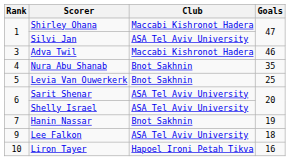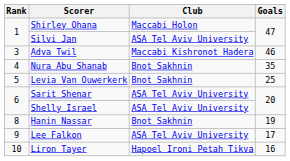 <table class="wikitable" style="text-align:center">
 <tr>
 <th>Rank</th>
 <th>Scorer</th>
 <th>Club</th>
 <th>Goals</th>
 </tr>
 <tr>
 <td rowspan=2>1</td>
 <td align="left"><a href='#'>Shirley Ohana</a></td>
-<td align="left"><a href='#'>Maccabi Kishronot Hadera</a></td>
+<td align="left"><a href='#'>Maccabi Holon</a></td>
 <td rowspan=2>47</td>
 </tr>
 <tr>
 <td align="left"><a href='#'>Silvi Jan</a></td>
 <td align="left"><a href='#'>ASA Tel Aviv University</a></td>
 </tr>
 <tr>
 <td>3</td>
 <td align="left"><a href='#'>Adva Twil</a></td>
 <td align="left"><a href='#'>Maccabi Kishronot Hadera</a></td>
 <td>46</td>
 </tr>
 <tr>
 <td>4</td>
 <td align="left"><a href='#'>Nura Abu Shanab</a></td>
 <td align="left"><a href='#'>Bnot Sakhnin</a></td>
 <td>35</td>
 </tr>
 <tr>
 <td>5</td>
 <td align="left"><a href='#'>Levia Van Ouwerkerk</a></td>
 <td align="left"><a href='#'>Bnot Sakhnin</a></td>
 <td>25</td>
 </tr>
 <tr>
 <td rowspan=2>6</td>
 <td align="left"><a href='#'>Sarit Shenar</a></td>
 <td align="left"><a href='#'>ASA Tel Aviv University</a></td>
 <td rowspan=2>20</td>
 </tr>
 <tr>
 <td align="left"><a href='#'>Shelly Israel</a></td>
 <td align="left"><a href='#'>ASA Tel Aviv University</a></td>
 </tr>
 <tr>
-<td>7</td>
+<td>8</td>
 <td align="left"><a href='#'>Hanin Nassar</a></td>
 <td align="left"><a href='#'>Bnot Sakhnin</a></td>
 <td>19</td>
 </tr>
 <tr>
 <td>9</td>
 <td align="left"><a href='#'>Lee Falkon</a></td>
 <td align="left"><a href='#'>ASA Tel Aviv University</a></td>
-<td>18</td>
+<td>17</td>
 </tr>
 <tr>
 <td>10</td>
 <td align="left"><a href='#'>Liron Tayer</a></td>
 <td align="left"><a href='#'>Hapoel Ironi Petah Tikva</a></td>
 <td>16</td>
 </tr>
 </table>
